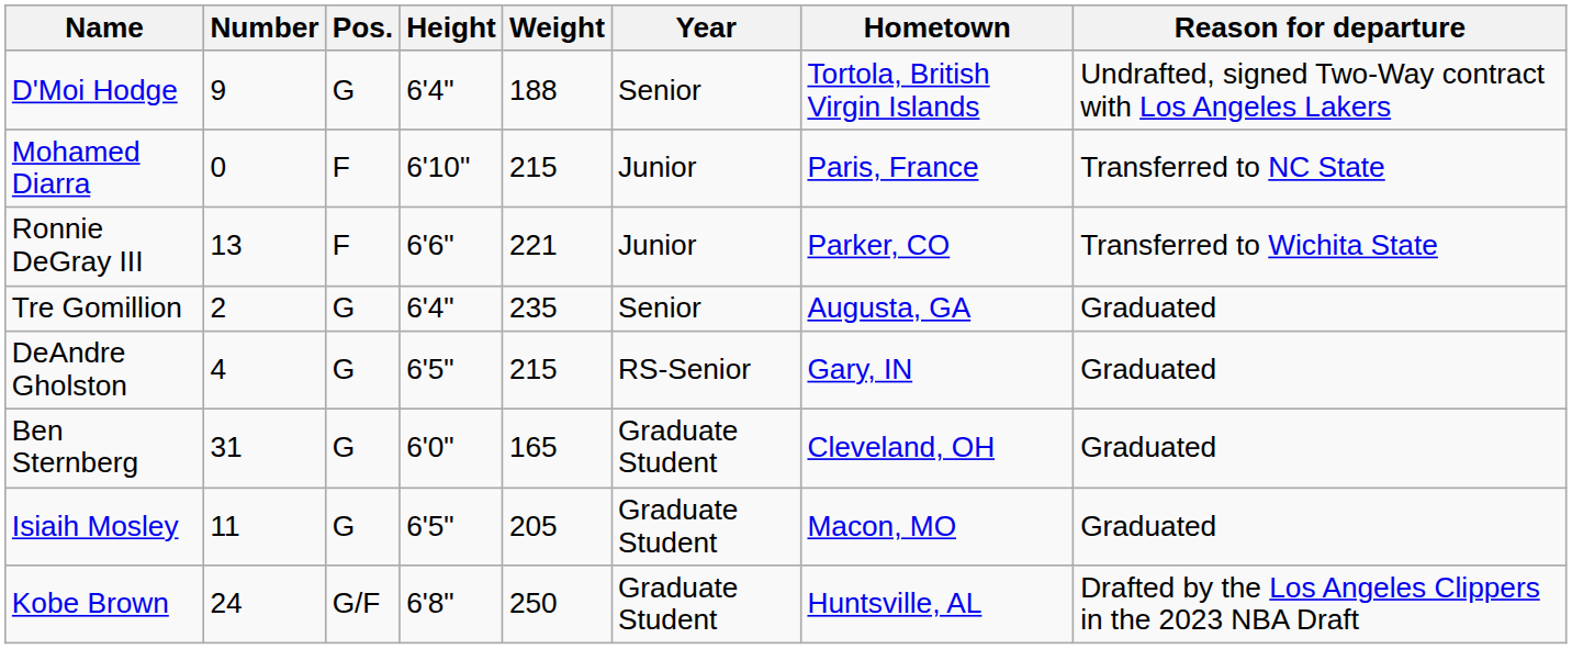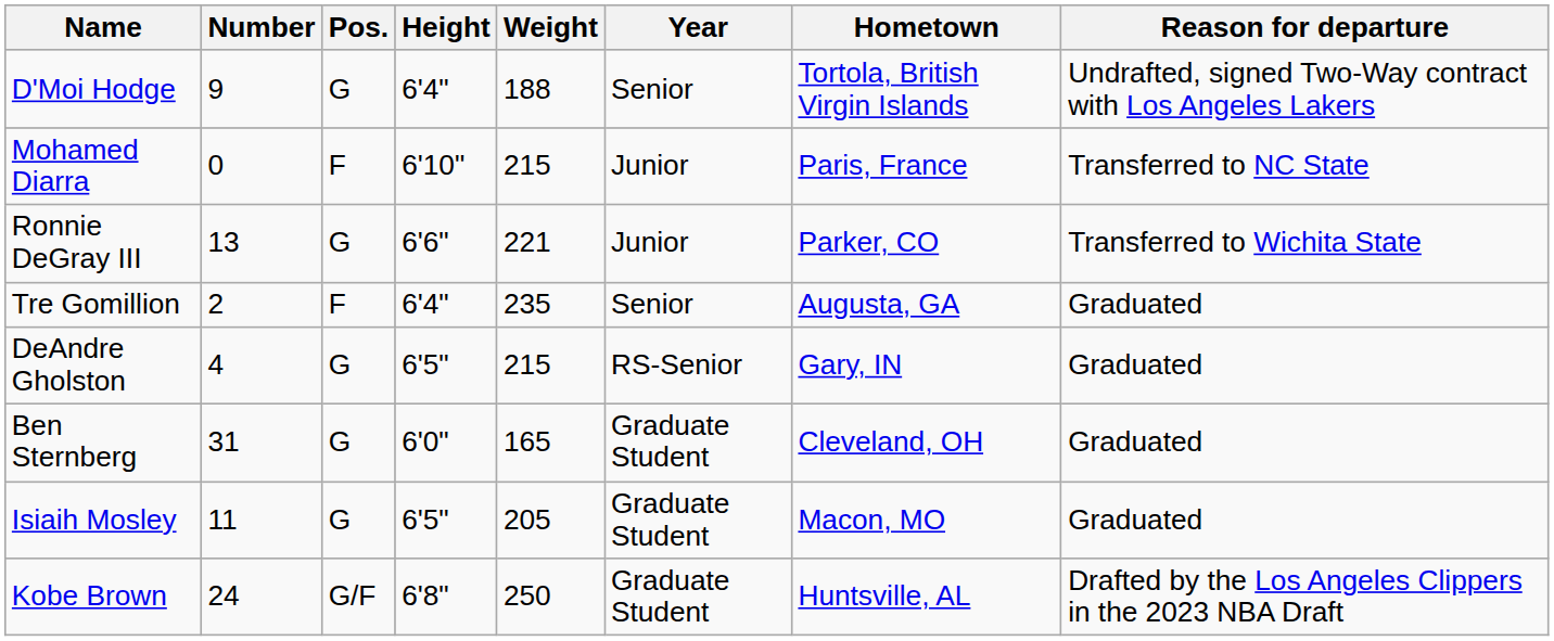 <table class="wikitable sortable" border="1">
 <tr>
 <th>Name</th>
 <th>Number</th>
 <th>Pos.</th>
 <th>Height</th>
 <th>Weight</th>
 <th>Year</th>
 <th>Hometown</th>
 <th class="unsortable">Reason for departure</th>
 </tr>
 <tr>
 <td><a href='#'>D'Moi Hodge</a></td>
 <td>9</td>
 <td>G</td>
 <td>6'4"</td>
 <td>188</td>
 <td>Senior</td>
 <td><a href='#'>Tortola, British Virgin Islands</a></td>
 <td>Undrafted, signed Two-Way contract with <a href='#'>Los Angeles Lakers</a></td>
 </tr>
 <tr>
 <td><a href='#'>Mohamed Diarra</a></td>
 <td>0</td>
 <td>F</td>
 <td>6'10"</td>
 <td>215</td>
 <td>Junior</td>
 <td><a href='#'>Paris, France</a></td>
 <td>Transferred to <a href='#'>NC State</a></td>
 </tr>
 <tr>
 <td>Ronnie DeGray III</td>
 <td>13</td>
-<td>F</td>
+<td>G</td>
 <td>6'6"</td>
 <td>221</td>
 <td>Junior</td>
 <td><a href='#'>Parker, CO</a></td>
 <td>Transferred to <a href='#'>Wichita State</a></td>
 </tr>
 <tr>
 <td>Tre Gomillion</td>
 <td>2</td>
-<td>G</td>
+<td>F</td>
 <td>6'4"</td>
 <td>235</td>
 <td>Senior</td>
 <td><a href='#'>Augusta, GA</a></td>
 <td>Graduated</td>
 </tr>
 <tr>
 <td>DeAndre Gholston</td>
 <td>4</td>
 <td>G</td>
 <td>6'5"</td>
 <td>215</td>
 <td>RS-Senior</td>
 <td><a href='#'>Gary, IN</a></td>
 <td>Graduated</td>
 </tr>
 <tr>
 <td>Ben Sternberg</td>
 <td>31</td>
 <td>G</td>
 <td>6'0"</td>
 <td>165</td>
 <td>Graduate Student</td>
 <td><a href='#'>Cleveland, OH</a></td>
 <td>Graduated</td>
 </tr>
 <tr>
 <td><a href='#'>Isiaih Mosley</a></td>
 <td>11</td>
 <td>G</td>
 <td>6'5"</td>
 <td>205</td>
 <td>Graduate Student</td>
 <td><a href='#'>Macon, MO</a></td>
 <td>Graduated</td>
 </tr>
 <tr>
 <td><a href='#'>Kobe Brown</a></td>
 <td>24</td>
 <td>G/F</td>
 <td>6'8"</td>
 <td>250</td>
 <td>Graduate Student</td>
 <td><a href='#'>Huntsville, AL</a></td>
 <td>Drafted by the <a href='#'>Los Angeles Clippers</a> in the 2023 NBA Draft</td>
 </tr>
 </table>
